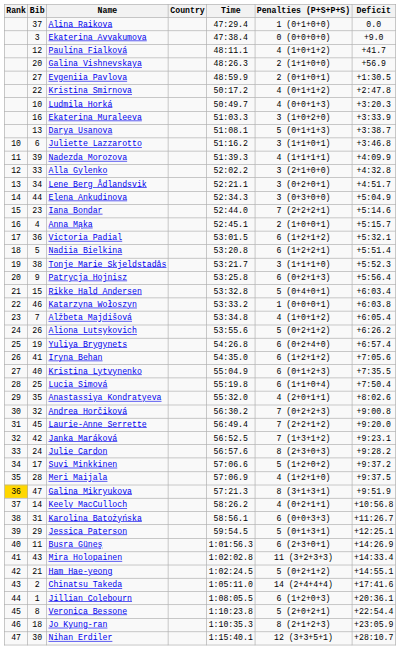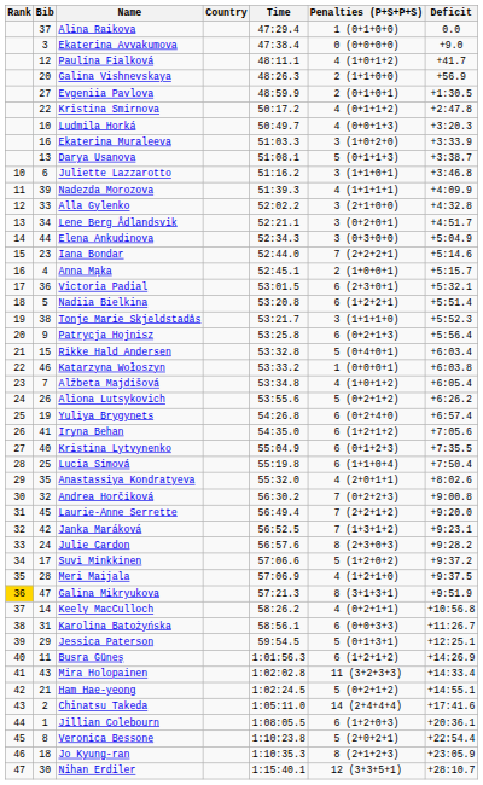 <table class="wikitable sortable" style="text-align:center">
 <tr>
 <th>Rank</th>
 <th>Bib</th>
 <th>Name</th>
 <th>Country</th>
 <th>Time</th>
 <th>Penalties (P+S+P+S)</th>
 <th>Deficit</th>
 </tr>
 <tr>
 <td></td>
 <td>37</td>
 <td align=left><a href='#'>Alina Raikova</a></td>
 <td align=left></td>
 <td>47:29.4</td>
 <td>1 (0+1+0+0)</td>
 <td>0.0</td>
 </tr>
 <tr>
 <td></td>
 <td>3</td>
 <td align=left><a href='#'>Ekaterina Avvakumova</a></td>
 <td align=left></td>
 <td>47:38.4</td>
 <td>0 (0+0+0+0)</td>
 <td>+9.0</td>
 </tr>
 <tr>
 <td></td>
 <td>12</td>
 <td align=left><a href='#'>Paulína Fialková</a></td>
 <td align=left></td>
 <td>48:11.1</td>
 <td>4 (1+0+1+2)</td>
 <td>+41.7</td>
 </tr>
 <tr>
 <td></td>
 <td>20</td>
 <td align=left><a href='#'>Galina Vishnevskaya</a></td>
 <td align=left></td>
 <td>48:26.3</td>
 <td>2 (1+1+0+0)</td>
 <td>+56.9</td>
 </tr>
 <tr>
 <td></td>
 <td>27</td>
 <td align=left><a href='#'>Evgeniia Pavlova</a></td>
 <td align=left></td>
 <td>48:59.9</td>
 <td>2 (0+1+0+1)</td>
 <td>+1:30.5</td>
 </tr>
 <tr>
 <td></td>
 <td>22</td>
 <td align=left><a href='#'>Kristina Smirnova</a></td>
 <td align=left></td>
 <td>50:17.2</td>
 <td>4 (0+1+1+2)</td>
 <td>+2:47.8</td>
 </tr>
 <tr>
 <td></td>
 <td>10</td>
 <td align=left><a href='#'>Ludmila Horká</a></td>
 <td align=left></td>
 <td>50:49.7</td>
 <td>4 (0+0+1+3)</td>
 <td>+3:20.3</td>
 </tr>
 <tr>
 <td></td>
 <td>16</td>
 <td align=left><a href='#'>Ekaterina Muraleeva</a></td>
 <td align=left></td>
 <td>51:03.3</td>
 <td>3 (1+0+2+0)</td>
 <td>+3:33.9</td>
 </tr>
 <tr>
 <td></td>
 <td>13</td>
 <td align=left><a href='#'>Darya Usanova</a></td>
 <td align=left></td>
 <td>51:08.1</td>
 <td>5 (0+1+1+3)</td>
 <td>+3:38.7</td>
 </tr>
 <tr>
 <td>10</td>
 <td>6</td>
 <td align=left><a href='#'>Juliette Lazzarotto</a></td>
 <td align=left></td>
 <td>51:16.2</td>
 <td>3 (1+1+0+1)</td>
 <td>+3:46.8</td>
 </tr>
 <tr>
 <td>11</td>
 <td>39</td>
 <td align=left><a href='#'>Nadezda Morozova</a></td>
 <td align=left></td>
 <td>51:39.3</td>
 <td>4 (1+1+1+1)</td>
 <td>+4:09.9</td>
 </tr>
 <tr>
 <td>12</td>
 <td>33</td>
 <td align=left><a href='#'>Alla Gylenko</a></td>
 <td align=left></td>
 <td>52:02.2</td>
 <td>3 (2+1+0+0)</td>
 <td>+4:32.8</td>
 </tr>
 <tr>
 <td>13</td>
 <td>34</td>
 <td align=left><a href='#'>Lene Berg Ådlandsvik</a></td>
 <td align=left></td>
 <td>52:21.1</td>
 <td>3 (0+2+0+1)</td>
 <td>+4:51.7</td>
 </tr>
 <tr>
 <td>14</td>
 <td>44</td>
 <td align=left><a href='#'>Elena Ankudinova</a></td>
 <td align=left></td>
 <td>52:34.3</td>
 <td>3 (0+3+0+0)</td>
 <td>+5:04.9</td>
 </tr>
 <tr>
 <td>15</td>
 <td>23</td>
 <td align=left><a href='#'>Iana Bondar</a></td>
 <td align=left></td>
 <td>52:44.0</td>
 <td>7 (2+2+2+1)</td>
 <td>+5:14.6</td>
 </tr>
 <tr>
 <td>16</td>
 <td>4</td>
 <td align=left><a href='#'>Anna Mąka</a></td>
 <td align=left></td>
 <td>52:45.1</td>
 <td>2 (1+0+0+1)</td>
 <td>+5:15.7</td>
 </tr>
 <tr>
 <td>17</td>
 <td>36</td>
 <td align=left><a href='#'>Victoria Padial</a></td>
 <td align=left></td>
 <td>53:01.5</td>
-<td>6 (1+2+1+2)</td>
+<td>6 (2+3+0+1)</td>
 <td>+5:32.1</td>
 </tr>
 <tr>
 <td>18</td>
 <td>5</td>
 <td align=left><a href='#'>Nadiia Bielkina</a></td>
 <td align=left></td>
 <td>53:20.8</td>
 <td>6 (1+2+2+1)</td>
 <td>+5:51.4</td>
 </tr>
 <tr>
 <td>19</td>
 <td>38</td>
 <td align=left><a href='#'>Tonje Marie Skjeldstadås</a></td>
 <td align=left></td>
 <td>53:21.7</td>
 <td>3 (1+1+1+0)</td>
 <td>+5:52.3</td>
 </tr>
 <tr>
 <td>20</td>
 <td>9</td>
 <td align=left><a href='#'>Patrycja Hojnisz</a></td>
 <td align=left></td>
 <td>53:25.8</td>
 <td>6 (0+2+1+3)</td>
 <td>+5:56.4</td>
 </tr>
 <tr>
 <td>21</td>
 <td>15</td>
 <td align=left><a href='#'>Rikke Hald Andersen</a></td>
 <td align=left></td>
 <td>53:32.8</td>
 <td>5 (0+4+0+1)</td>
 <td>+6:03.4</td>
 </tr>
 <tr>
 <td>22</td>
 <td>46</td>
 <td align=left><a href='#'>Katarzyna Wołoszyn</a></td>
 <td align=left></td>
 <td>53:33.2</td>
 <td>1 (0+0+0+1)</td>
 <td>+6:03.8</td>
 </tr>
 <tr>
 <td>23</td>
 <td>7</td>
 <td align=left><a href='#'>Alžbeta Majdišová</a></td>
 <td align=left></td>
 <td>53:34.8</td>
 <td>4 (1+0+1+2)</td>
 <td>+6:05.4</td>
 </tr>
 <tr>
 <td>24</td>
 <td>26</td>
 <td align=left><a href='#'>Aliona Lutsykovich</a></td>
 <td align=left></td>
 <td>53:55.6</td>
 <td>5 (0+2+1+2)</td>
 <td>+6:26.2</td>
 </tr>
 <tr>
 <td>25</td>
 <td>19</td>
 <td align=left><a href='#'>Yuliya Brygynets</a></td>
 <td align=left></td>
 <td>54:26.8</td>
 <td>6 (0+2+4+0)</td>
 <td>+6:57.4</td>
 </tr>
 <tr>
 <td>26</td>
 <td>41</td>
 <td align=left><a href='#'>Iryna Behan</a></td>
 <td align=left></td>
 <td>54:35.0</td>
 <td>6 (1+2+1+2)</td>
 <td>+7:05.6</td>
 </tr>
 <tr>
 <td>27</td>
 <td>40</td>
 <td align=left><a href='#'>Kristina Lytvynenko</a></td>
 <td align=left></td>
 <td>55:04.9</td>
 <td>6 (0+1+2+3)</td>
 <td>+7:35.5</td>
 </tr>
 <tr>
 <td>28</td>
 <td>25</td>
 <td align=left><a href='#'>Lucia Simová</a></td>
 <td align=left></td>
 <td>55:19.8</td>
 <td>6 (1+1+0+4)</td>
 <td>+7:50.4</td>
 </tr>
 <tr>
 <td>29</td>
 <td>35</td>
 <td align=left><a href='#'>Anastassiya Kondratyeva</a></td>
 <td align=left></td>
 <td>55:32.0</td>
 <td>4 (2+0+1+1)</td>
 <td>+8:02.6</td>
 </tr>
 <tr>
 <td>30</td>
 <td>32</td>
 <td align=left><a href='#'>Andrea Horčiková</a></td>
 <td align=left></td>
 <td>56:30.2</td>
 <td>7 (0+2+2+3)</td>
 <td>+9:00.8</td>
 </tr>
 <tr>
 <td>31</td>
 <td>45</td>
 <td align=left><a href='#'>Laurie-Anne Serrette</a></td>
 <td align=left></td>
 <td>56:49.4</td>
 <td>7 (2+2+1+2)</td>
 <td>+9:20.0</td>
 </tr>
 <tr>
 <td>32</td>
 <td>42</td>
 <td align=left><a href='#'>Janka Maráková</a></td>
 <td align=left></td>
 <td>56:52.5</td>
 <td>7 (1+3+1+2)</td>
 <td>+9:23.1</td>
 </tr>
 <tr>
 <td>33</td>
 <td>24</td>
 <td align=left><a href='#'>Julie Cardon</a></td>
 <td align=left></td>
 <td>56:57.6</td>
 <td>8 (2+3+0+3)</td>
 <td>+9:28.2</td>
 </tr>
 <tr>
 <td>34</td>
 <td>17</td>
 <td align=left><a href='#'>Suvi Minkkinen</a></td>
 <td align=left></td>
 <td>57:06.6</td>
 <td>5 (1+2+0+2)</td>
 <td>+9:37.2</td>
 </tr>
 <tr>
 <td>35</td>
 <td>28</td>
 <td align=left><a href='#'>Meri Maijala</a></td>
 <td align=left></td>
 <td>57:06.9</td>
 <td>4 (1+2+1+0)</td>
 <td>+9:37.5</td>
 </tr>
 <tr>
 <td style="background: gold;">36</td>
 <td>47</td>
 <td align=left><a href='#'>Galina Mikryukova</a></td>
 <td align=left></td>
 <td>57:21.3</td>
 <td>8 (3+1+3+1)</td>
 <td>+9:51.9</td>
 </tr>
 <tr>
 <td>37</td>
 <td>14</td>
 <td align=left><a href='#'>Keely MacCulloch</a></td>
 <td align=left></td>
 <td>58:26.2</td>
 <td>4 (0+2+1+1)</td>
 <td>+10:56.8</td>
 </tr>
 <tr>
 <td>38</td>
 <td>31</td>
 <td align=left><a href='#'>Karolina Batożyńska</a></td>
 <td align=left></td>
 <td>58:56.1</td>
 <td>6 (0+0+3+3)</td>
 <td>+11:26.7</td>
 </tr>
 <tr>
 <td>39</td>
 <td>29</td>
 <td align=left><a href='#'>Jessica Paterson</a></td>
 <td align=left></td>
 <td>59:54.5</td>
 <td>5 (0+1+3+1)</td>
 <td>+12:25.1</td>
 </tr>
 <tr>
 <td>40</td>
 <td>11</td>
 <td align=left><a href='#'>Busra Güneş</a></td>
 <td align=left></td>
 <td>1:01:56.3</td>
-<td>6 (2+3+0+1)</td>
+<td>6 (1+2+1+2)</td>
 <td>+14:26.9</td>
 </tr>
 <tr>
 <td>41</td>
 <td>43</td>
 <td align=left><a href='#'>Mira Holopainen</a></td>
 <td align=left></td>
 <td>1:02:02.8</td>
 <td>11 (3+2+3+3)</td>
 <td>+14:33.4</td>
 </tr>
 <tr>
 <td>42</td>
 <td>21</td>
 <td align=left><a href='#'>Ham Hae-yeong</a></td>
 <td align=left></td>
 <td>1:02:24.5</td>
 <td>5 (0+2+1+2)</td>
 <td>+14:55.1</td>
 </tr>
 <tr>
 <td>43</td>
 <td>2</td>
 <td align=left><a href='#'>Chinatsu Takeda</a></td>
 <td align=left></td>
 <td>1:05:11.0</td>
 <td>14 (2+4+4+4)</td>
 <td>+17:41.6</td>
 </tr>
 <tr>
 <td>44</td>
 <td>1</td>
 <td align=left><a href='#'>Jillian Colebourn</a></td>
 <td align=left></td>
 <td>1:08:05.5</td>
 <td>6 (1+2+0+3)</td>
 <td>+20:36.1</td>
 </tr>
 <tr>
 <td>45</td>
 <td>8</td>
 <td align=left><a href='#'>Veronica Bessone</a></td>
 <td align=left></td>
 <td>1:10:23.8</td>
 <td>5 (2+0+2+1)</td>
 <td>+22:54.4</td>
 </tr>
 <tr>
 <td>46</td>
 <td>18</td>
 <td align=left><a href='#'>Jo Kyung-ran</a></td>
 <td align=left></td>
 <td>1:10:35.3</td>
 <td>8 (2+1+2+3)</td>
 <td>+23:05.9</td>
 </tr>
 <tr>
 <td>47</td>
 <td>30</td>
 <td align=left><a href='#'>Nihan Erdiler</a></td>
 <td align=left></td>
 <td>1:15:40.1</td>
 <td>12 (3+3+5+1)</td>
 <td>+28:10.7</td>
 </tr>
 </table>
